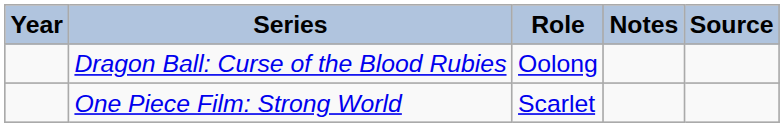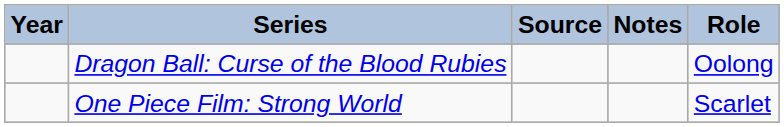 <table class="wikitable sortable plainrowheaders" style="width=95%;  font-size: 95%;">
 <tr>
 <th style="background:#b0c4de;">Year</th>
 <th style="background:#b0c4de;">Series</th>
+<th style="background:#b0c4de;" class="unsortable">Source</th>
+<th style="background:#b0c4de;" class="unsortable">Notes</th>
 <th style="background:#b0c4de;">Role</th>
-<th style="background:#b0c4de;" class="unsortable">Notes</th>
-<th style="background:#b0c4de;" class="unsortable">Source</th>
 </tr>
 <tr>
 <td></td>
 <td><em><a href='#'>Dragon Ball: Curse of the Blood Rubies</a></em></td>
-<td><a href='#'>Oolong</a></td>
 <td></td>
 <td></td>
+<td><a href='#'>Oolong</a></td>
 </tr>
 <tr>
 <td></td>
 <td><em><a href='#'>One Piece Film: Strong World</a></em></td>
-<td><a href='#'>Scarlet</a></td>
 <td></td>
 <td></td>
+<td><a href='#'>Scarlet</a></td>
 </tr>
 </table>
